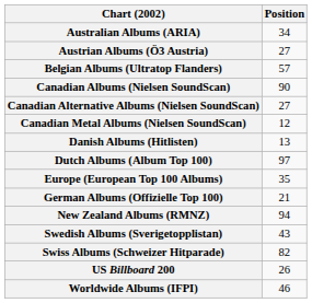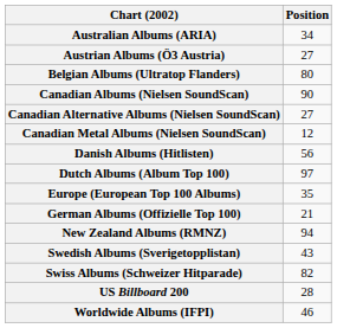 <table class="wikitable sortable plainrowheaders">
 <tr>
 <th>Chart (2002)</th>
 <th>Position</th>
 </tr>
 <tr>
 <th scope="row">Australian Albums (ARIA)</th>
 <td align="center">34</td>
 </tr>
 <tr>
 <th scope="row">Austrian Albums (Ö3 Austria)</th>
 <td align="center">27</td>
 </tr>
 <tr>
 <th scope="row">Belgian Albums (Ultratop Flanders)</th>
-<td align="center">57</td>
+<td align="center">80</td>
 </tr>
 <tr>
 <th scope="row">Canadian Albums (Nielsen SoundScan)</th>
 <td align="center">90</td>
 </tr>
 <tr>
 <th scope="row">Canadian Alternative Albums (Nielsen SoundScan)</th>
 <td align="center">27</td>
 </tr>
 <tr>
 <th scope="row">Canadian Metal Albums (Nielsen SoundScan)</th>
 <td align="center">12</td>
 </tr>
 <tr>
 <th scope="row">Danish Albums (Hitlisten)</th>
-<td align="center">13</td>
+<td align="center">56</td>
 </tr>
 <tr>
 <th scope="row">Dutch Albums (Album Top 100)</th>
 <td align="center">97</td>
 </tr>
 <tr>
 <th scope="row">Europe (European Top 100 Albums)</th>
 <td align="center">35</td>
 </tr>
 <tr>
 <th scope="row">German Albums (Offizielle Top 100)</th>
 <td align="center">21</td>
 </tr>
 <tr>
 <th scope="row">New Zealand Albums (RMNZ)</th>
 <td align="center">94</td>
 </tr>
 <tr>
 <th scope="row">Swedish Albums (Sverigetopplistan)</th>
 <td align="center">43</td>
 </tr>
 <tr>
 <th scope="row">Swiss Albums (Schweizer Hitparade)</th>
 <td align="center">82</td>
 </tr>
 <tr>
 <th scope="row">US <em>Billboard</em> 200</th>
-<td align="center">26</td>
+<td align="center">28</td>
 </tr>
 <tr>
 <th scope="row">Worldwide Albums (IFPI)</th>
 <td align="center">46</td>
 </tr>
 </table>
